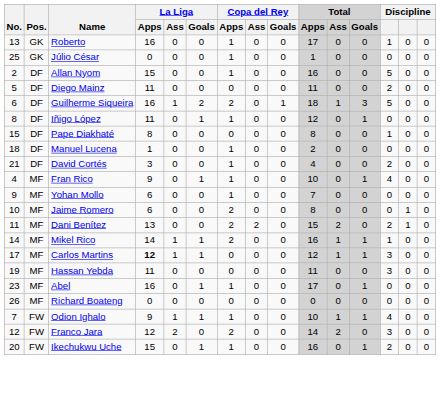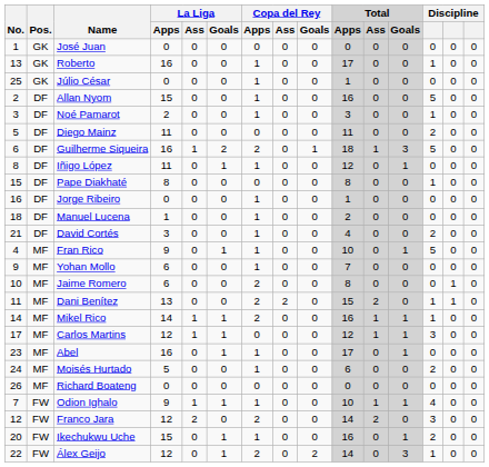 <table class="wikitable" style="text-align:center">
 <tr>
 <th rowspan="2" style="vertical-align:bottom;">No.</th>
 <th rowspan="2" style="vertical-align:bottom;">Pos.</th>
 <th rowspan="2" style="vertical-align:bottom;">Name</th>
 <th colspan="3" style="width:85px;"><a href='#'>La Liga</a></th>
 <th colspan="3" style="width:85px;"><a href='#'>Copa del Rey</a></th>
 <th colspan="3"  style="width:85px; background:#d3d3d3;">Total</th>
 <th colspan="3" style="width:85px;">Discipline</th>
 </tr>
 <tr>
 <th>Apps</th>
 <th>Ass</th>
 <th>Goals</th>
 <th>Apps</th>
 <th>Ass</th>
 <th>Goals</th>
 <th style="background:#D3D3D3">Apps</th>
 <th style="background:#D3D3D3">Ass</th>
 <th style="background:#D3D3D3">Goals</th>
 <th></th>
 <th></th>
 <th></th>
+</tr>
+<tr>
+<td>1</td>
+<td>GK</td>
+<td align="left"> <a href='#'>José Juan</a></td>
+<td>0</td>
+<td>0</td>
+<td>0</td>
+<td>0</td>
+<td>0</td>
+<td>0</td>
+<td style="background:#D3D3D3">0</td>
+<td style="background:#D3D3D3">0</td>
+<td style="background:#D3D3D3">0</td>
+<td>0</td>
+<td>0</td>
+<td>0</td>
 </tr>
 <tr>
 <td>13</td>
 <td>GK</td>
 <td align="left"> <a href='#'>Roberto</a></td>
 <td>16</td>
 <td>0</td>
 <td>0</td>
 <td>1</td>
 <td>0</td>
 <td>0</td>
 <td style="background:#D3D3D3">17</td>
 <td style="background:#D3D3D3">0</td>
 <td style="background:#D3D3D3">0</td>
 <td>1</td>
 <td>0</td>
 <td>0</td>
 </tr>
 <tr>
 <td>25</td>
 <td>GK</td>
 <td align="left"> <a href='#'>Júlio César</a></td>
 <td>0</td>
 <td>0</td>
 <td>0</td>
 <td>1</td>
 <td>0</td>
 <td>0</td>
 <td style="background:#D3D3D3">1</td>
 <td style="background:#D3D3D3">0</td>
 <td style="background:#D3D3D3">0</td>
 <td>0</td>
 <td>0</td>
 <td>0</td>
 </tr>
 <tr>
 <td>2</td>
 <td>DF</td>
 <td align="left"> <a href='#'>Allan Nyom</a></td>
 <td>15</td>
 <td>0</td>
 <td>0</td>
 <td>1</td>
 <td>0</td>
 <td>0</td>
 <td style="background:#D3D3D3">16</td>
 <td style="background:#D3D3D3">0</td>
 <td style="background:#D3D3D3">0</td>
 <td>5</td>
+<td>0</td>
+<td>0</td>
+</tr>
+<tr>
+<td>3</td>
+<td>DF</td>
+<td align="left"> <a href='#'>Noé Pamarot</a></td>
+<td>2</td>
+<td>0</td>
+<td>0</td>
+<td>1</td>
+<td>0</td>
+<td>0</td>
+<td style="background:#D3D3D3">3</td>
+<td style="background:#D3D3D3">0</td>
+<td style="background:#D3D3D3">0</td>
+<td>1</td>
 <td>0</td>
 <td>0</td>
 </tr>
 <tr>
 <td>5</td>
 <td>DF</td>
 <td align="left"> <a href='#'>Diego Mainz</a></td>
 <td>11</td>
 <td>0</td>
 <td>0</td>
 <td>0</td>
 <td>0</td>
 <td>0</td>
 <td style="background:#D3D3D3">11</td>
 <td style="background:#D3D3D3">0</td>
 <td style="background:#D3D3D3">0</td>
 <td>2</td>
 <td>0</td>
 <td>0</td>
 </tr>
 <tr>
 <td>6</td>
 <td>DF</td>
 <td align="left"> <a href='#'>Guilherme Siqueira</a></td>
 <td>16</td>
 <td>1</td>
 <td>2</td>
 <td>2</td>
 <td>0</td>
 <td>1</td>
 <td style="background:#D3D3D3">18</td>
 <td style="background:#D3D3D3">1</td>
 <td style="background:#D3D3D3">3</td>
 <td>5</td>
 <td>0</td>
 <td>0</td>
 </tr>
 <tr>
 <td>8</td>
 <td>DF</td>
 <td align="left"> <a href='#'>Iñigo López</a></td>
 <td>11</td>
 <td>0</td>
 <td>1</td>
 <td>1</td>
 <td>0</td>
 <td>0</td>
 <td style="background:#D3D3D3">12</td>
 <td style="background:#D3D3D3">0</td>
 <td style="background:#D3D3D3">1</td>
 <td>0</td>
 <td>0</td>
 <td>0</td>
 </tr>
 <tr>
 <td>15</td>
 <td>DF</td>
 <td align="left"> <a href='#'>Pape Diakhaté</a></td>
 <td>8</td>
 <td>0</td>
 <td>0</td>
 <td>0</td>
 <td>0</td>
 <td>0</td>
 <td style="background:#D3D3D3">8</td>
 <td style="background:#D3D3D3">0</td>
 <td style="background:#D3D3D3">0</td>
 <td>1</td>
 <td>0</td>
 <td>0</td>
 </tr>
 <tr>
+<td>16</td>
+<td>DF</td>
+<td align="left"> <a href='#'>Jorge Ribeiro</a></td>
+<td>0</td>
+<td>0</td>
+<td>0</td>
+<td>1</td>
+<td>0</td>
+<td>0</td>
+<td style="background:#D3D3D3">1</td>
+<td style="background:#D3D3D3">0</td>
+<td style="background:#D3D3D3">0</td>
+<td>0</td>
+<td>0</td>
+<td>0</td>
+</tr>
+<tr>
 <td>18</td>
 <td>DF</td>
 <td align="left"> <a href='#'>Manuel Lucena</a></td>
 <td>1</td>
 <td>0</td>
 <td>0</td>
 <td>1</td>
 <td>0</td>
 <td>0</td>
 <td style="background:#D3D3D3">2</td>
 <td style="background:#D3D3D3">0</td>
 <td style="background:#D3D3D3">0</td>
 <td>0</td>
 <td>0</td>
 <td>0</td>
 </tr>
 <tr>
 <td>21</td>
 <td>DF</td>
 <td align="left"> <a href='#'>David Cortés</a></td>
 <td>3</td>
 <td>0</td>
 <td>0</td>
 <td>1</td>
 <td>0</td>
 <td>0</td>
 <td style="background:#D3D3D3">4</td>
 <td style="background:#D3D3D3">0</td>
 <td style="background:#D3D3D3">0</td>
 <td>2</td>
 <td>0</td>
 <td>0</td>
 </tr>
 <tr>
 <td>4</td>
 <td>MF</td>
 <td align="left"> <a href='#'>Fran Rico</a></td>
 <td>9</td>
 <td>0</td>
 <td>1</td>
 <td>1</td>
 <td>0</td>
 <td>0</td>
 <td style="background:#D3D3D3">10</td>
 <td style="background:#D3D3D3">0</td>
 <td style="background:#D3D3D3">1</td>
-<td>4</td>
+<td>5</td>
 <td>0</td>
 <td>0</td>
 </tr>
 <tr>
 <td>9</td>
 <td>MF</td>
 <td align="left"> <a href='#'>Yohan Mollo</a></td>
 <td>6</td>
 <td>0</td>
 <td>0</td>
 <td>1</td>
 <td>0</td>
 <td>0</td>
 <td style="background:#D3D3D3">7</td>
 <td style="background:#D3D3D3">0</td>
 <td style="background:#D3D3D3">0</td>
 <td>0</td>
 <td>0</td>
 <td>0</td>
 </tr>
 <tr>
 <td>10</td>
 <td>MF</td>
 <td align="left"> <a href='#'>Jaime Romero</a></td>
 <td>6</td>
 <td>0</td>
 <td>0</td>
 <td>2</td>
 <td>0</td>
 <td>0</td>
 <td style="background:#D3D3D3">8</td>
 <td style="background:#D3D3D3">0</td>
 <td style="background:#D3D3D3">0</td>
 <td>0</td>
 <td>1</td>
 <td>0</td>
 </tr>
 <tr>
 <td>11</td>
 <td>MF</td>
 <td align="left"> <a href='#'>Dani Benítez</a></td>
 <td>13</td>
 <td>0</td>
 <td>0</td>
 <td>2</td>
 <td>2</td>
 <td>0</td>
 <td style="background:#D3D3D3">15</td>
 <td style="background:#D3D3D3">2</td>
 <td style="background:#D3D3D3">0</td>
-<td>2</td>
+<td>1</td>
 <td>1</td>
 <td>0</td>
 </tr>
 <tr>
 <td>14</td>
 <td>MF</td>
 <td align="left"> <a href='#'>Mikel Rico</a></td>
 <td>14</td>
 <td>1</td>
 <td>1</td>
 <td>2</td>
 <td>0</td>
 <td>0</td>
 <td style="background:#D3D3D3">16</td>
 <td style="background:#D3D3D3">1</td>
 <td style="background:#D3D3D3">1</td>
 <td>1</td>
 <td>0</td>
 <td>0</td>
 </tr>
 <tr>
 <td>17</td>
 <td>MF</td>
 <td align="left"> <a href='#'>Carlos Martins</a></td>
-<td><strong>12</strong></td>
+<td>12</td>
 <td>1</td>
 <td>1</td>
 <td>0</td>
 <td>0</td>
 <td>0</td>
 <td style="background:#D3D3D3">12</td>
 <td style="background:#D3D3D3">1</td>
 <td style="background:#D3D3D3">1</td>
-<td>3</td>
-<td>0</td>
-<td>0</td>
-</tr>
-<tr>
-<td>19</td>
-<td>MF</td>
-<td align="left"> <a href='#'>Hassan Yebda</a></td>
-<td>11</td>
-<td>0</td>
-<td>0</td>
-<td>0</td>
-<td>0</td>
-<td>0</td>
-<td style="background:#D3D3D3">11</td>
-<td style="background:#D3D3D3">0</td>
-<td style="background:#D3D3D3">0</td>
 <td>3</td>
 <td>0</td>
 <td>0</td>
 </tr>
 <tr>
 <td>23</td>
 <td>MF</td>
 <td align="left"> <a href='#'>Abel</a></td>
 <td>16</td>
 <td>0</td>
 <td>1</td>
 <td>1</td>
 <td>0</td>
 <td>0</td>
 <td style="background:#D3D3D3">17</td>
 <td style="background:#D3D3D3">0</td>
 <td style="background:#D3D3D3">1</td>
 <td>0</td>
+<td>0</td>
+<td>0</td>
+</tr>
+<tr>
+<td>24</td>
+<td>MF</td>
+<td align="left"> <a href='#'>Moisés Hurtado</a></td>
+<td>5</td>
+<td>0</td>
+<td>0</td>
+<td>1</td>
+<td>0</td>
+<td>0</td>
+<td style="background:#D3D3D3">6</td>
+<td style="background:#D3D3D3">0</td>
+<td style="background:#D3D3D3">0</td>
+<td>2</td>
 <td>0</td>
 <td>0</td>
 </tr>
 <tr>
 <td>26</td>
 <td>MF</td>
 <td align="left"> <a href='#'>Richard Boateng</a></td>
 <td>0</td>
 <td>0</td>
 <td>0</td>
 <td>0</td>
 <td>0</td>
 <td>0</td>
 <td style="background:#D3D3D3">0</td>
 <td style="background:#D3D3D3">0</td>
 <td style="background:#D3D3D3">0</td>
 <td>0</td>
 <td>0</td>
 <td>0</td>
 </tr>
 <tr>
 <td>7</td>
 <td>FW</td>
 <td align="left"> <a href='#'>Odion Ighalo</a></td>
 <td>9</td>
 <td>1</td>
 <td>1</td>
 <td>1</td>
 <td>0</td>
 <td>0</td>
 <td style="background:#D3D3D3">10</td>
 <td style="background:#D3D3D3">1</td>
 <td style="background:#D3D3D3">1</td>
 <td>4</td>
 <td>0</td>
 <td>0</td>
 </tr>
 <tr>
 <td>12</td>
 <td>FW</td>
 <td align="left"> <a href='#'>Franco Jara</a></td>
 <td>12</td>
 <td>2</td>
 <td>0</td>
 <td>2</td>
 <td>0</td>
 <td>0</td>
 <td style="background:#D3D3D3">14</td>
 <td style="background:#D3D3D3">2</td>
 <td style="background:#D3D3D3">0</td>
 <td>3</td>
 <td>0</td>
 <td>0</td>
 </tr>
 <tr>
 <td>20</td>
 <td>FW</td>
 <td align="left"> <a href='#'>Ikechukwu Uche</a></td>
 <td>15</td>
 <td>0</td>
 <td>1</td>
 <td>1</td>
 <td>0</td>
 <td>0</td>
 <td style="background:#D3D3D3">16</td>
 <td style="background:#D3D3D3">0</td>
 <td style="background:#D3D3D3">1</td>
 <td>2</td>
 <td>0</td>
 <td>0</td>
 </tr>
+<tr>
+<td>22</td>
+<td>FW</td>
+<td align="left"> <a href='#'>Álex Geijo</a></td>
+<td>12</td>
+<td>0</td>
+<td>1</td>
+<td>2</td>
+<td>0</td>
+<td>2</td>
+<td style="background:#D3D3D3">14</td>
+<td style="background:#D3D3D3">0</td>
+<td style="background:#D3D3D3">3</td>
+<td>1</td>
+<td>0</td>
+<td>0</td>
+</tr>
 </table>
